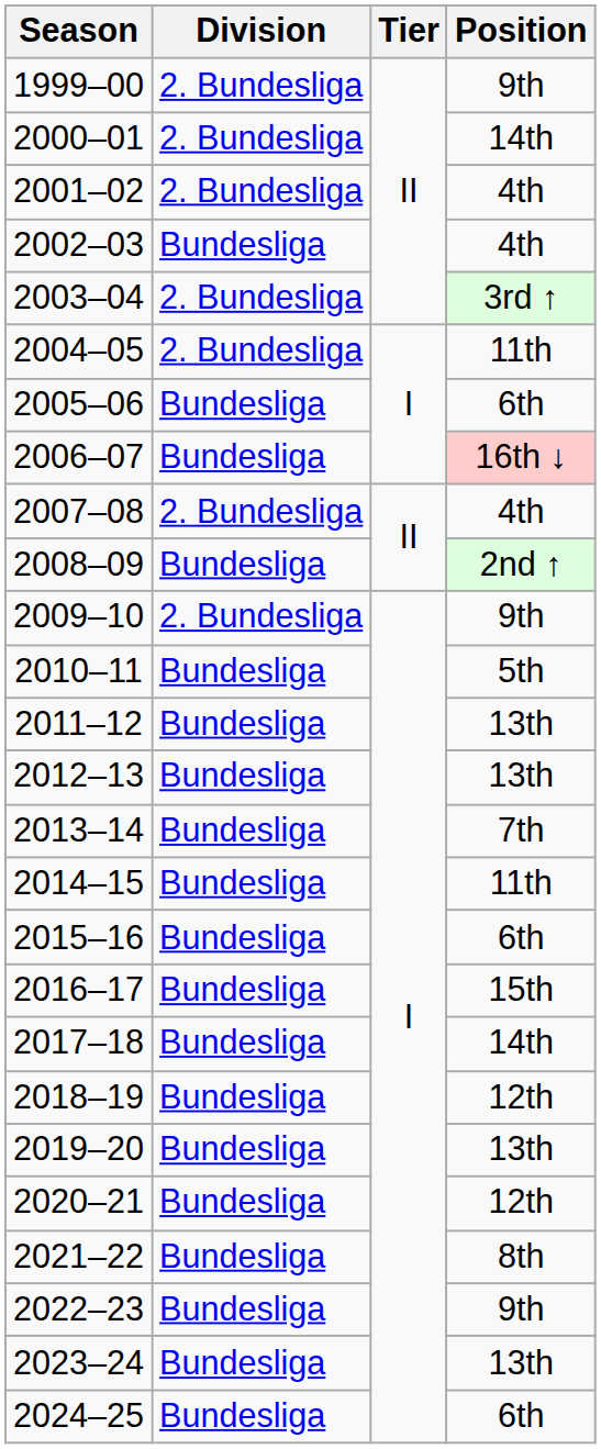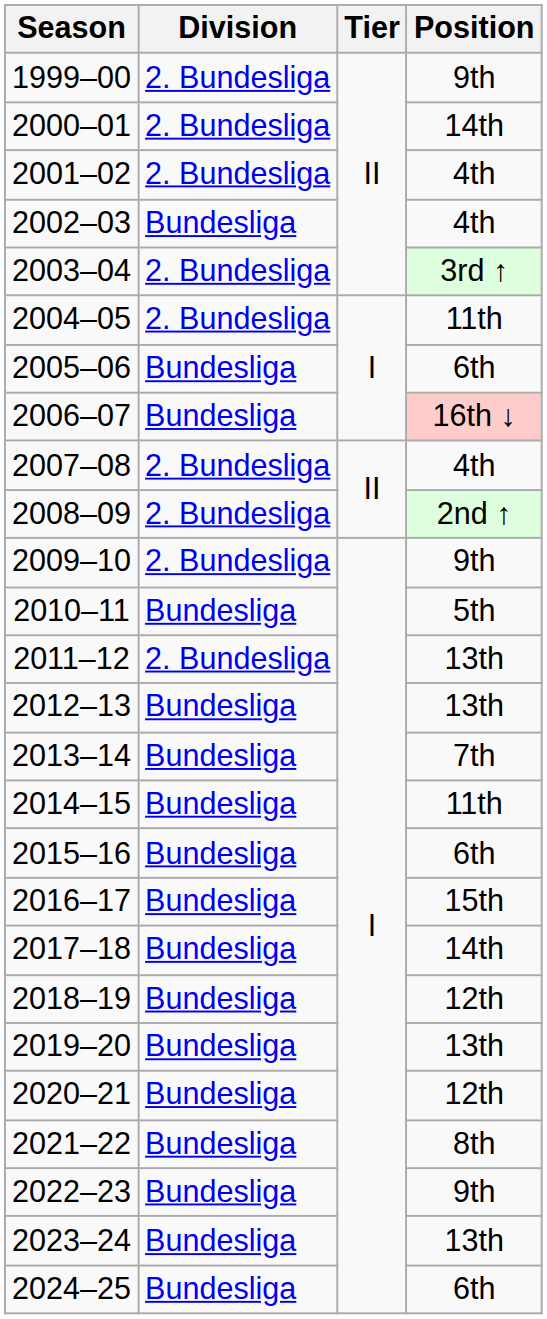 <table class="wikitable">
 <tr>
 <th>Season</th>
 <th>Division</th>
 <th>Tier</th>
 <th>Position</th>
 </tr>
 <tr style="text-align:center;">
 <td>1999–00</td>
 <td style="text-align:left;"><a href='#'>2. Bundesliga</a></td>
 <td rowspan=5>II</td>
 <td>9th</td>
 </tr>
 <tr style="text-align:center;">
 <td>2000–01</td>
 <td style="text-align:left;"><a href='#'>2. Bundesliga</a></td>
 <td>14th</td>
 </tr>
 <tr style="text-align:center;">
 <td>2001–02</td>
 <td style="text-align:left;"><a href='#'>2. Bundesliga</a></td>
 <td>4th</td>
 </tr>
 <tr style="text-align:center;">
 <td>2002–03</td>
 <td style="text-align:left;"><a href='#'>Bundesliga</a></td>
 <td>4th</td>
 </tr>
 <tr style="text-align:center;">
 <td>2003–04</td>
 <td style="text-align:left;"><a href='#'>2. Bundesliga</a></td>
 <td style="background:#ddffdd">3rd ↑</td>
 </tr>
 <tr style="text-align:center;">
 <td>2004–05</td>
 <td style="text-align:left;"><a href='#'>2. Bundesliga</a></td>
 <td rowspan=3>I</td>
 <td>11th</td>
 </tr>
 <tr style="text-align:center;">
 <td>2005–06</td>
 <td style="text-align:left;"><a href='#'>Bundesliga</a></td>
 <td>6th</td>
 </tr>
 <tr style="text-align:center;">
 <td>2006–07</td>
 <td style="text-align:left;"><a href='#'>Bundesliga</a></td>
 <td style="background:#ffcccc">16th ↓</td>
 </tr>
 <tr style="text-align:center;">
 <td>2007–08</td>
 <td style="text-align:left;"><a href='#'>2. Bundesliga</a></td>
 <td rowspan=2>II</td>
 <td>4th</td>
 </tr>
 <tr style="text-align:center;">
 <td>2008–09</td>
-<td style="text-align:left;"><a href='#'>Bundesliga</a></td>
+<td style="text-align:left;"><a href='#'>2. Bundesliga</a></td>
 <td style="background:#ddffdd">2nd ↑</td>
 </tr>
 <tr style="text-align:center;">
 <td>2009–10</td>
 <td style="text-align:left;"><a href='#'>2. Bundesliga</a></td>
 <td rowspan=16>I</td>
 <td>9th</td>
 </tr>
 <tr style="text-align:center;">
 <td>2010–11</td>
 <td style="text-align:left;"><a href='#'>Bundesliga</a></td>
 <td>5th</td>
 </tr>
 <tr style="text-align:center;">
 <td>2011–12</td>
-<td style="text-align:left;"><a href='#'>Bundesliga</a></td>
+<td style="text-align:left;"><a href='#'>2. Bundesliga</a></td>
 <td>13th</td>
 </tr>
 <tr style="text-align:center;">
 <td>2012–13</td>
 <td style="text-align:left;"><a href='#'>Bundesliga</a></td>
 <td>13th</td>
 </tr>
 <tr style="text-align:center;">
 <td>2013–14</td>
 <td style="text-align:left;"><a href='#'>Bundesliga</a></td>
 <td>7th</td>
 </tr>
 <tr style="text-align:center;">
 <td>2014–15</td>
 <td style="text-align:left;"><a href='#'>Bundesliga</a></td>
 <td>11th</td>
 </tr>
 <tr style="text-align:center;">
 <td>2015–16</td>
 <td style="text-align:left;"><a href='#'>Bundesliga</a></td>
 <td>6th</td>
 </tr>
 <tr style="text-align:center;">
 <td>2016–17</td>
 <td style="text-align:left;"><a href='#'>Bundesliga</a></td>
 <td>15th</td>
 </tr>
 <tr style="text-align:center;">
 <td>2017–18</td>
 <td style="text-align:left;"><a href='#'>Bundesliga</a></td>
 <td>14th</td>
 </tr>
 <tr style="text-align:center;">
 <td>2018–19</td>
 <td style="text-align:left;"><a href='#'>Bundesliga</a></td>
 <td>12th</td>
 </tr>
 <tr style="text-align:center;">
 <td>2019–20</td>
 <td style="text-align:left;"><a href='#'>Bundesliga</a></td>
 <td>13th</td>
 </tr>
 <tr style="text-align:center;">
 <td>2020–21</td>
 <td style="text-align:left;"><a href='#'>Bundesliga</a></td>
 <td>12th</td>
 </tr>
 <tr style="text-align:center;">
 <td>2021–22</td>
 <td style="text-align:left;"><a href='#'>Bundesliga</a></td>
 <td>8th</td>
 </tr>
 <tr style="text-align:center;">
 <td>2022–23</td>
 <td style="text-align:left;"><a href='#'>Bundesliga</a></td>
 <td>9th</td>
 </tr>
 <tr style="text-align:center;">
 <td>2023–24</td>
 <td style="text-align:left;"><a href='#'>Bundesliga</a></td>
 <td>13th</td>
 </tr>
 <tr style="text-align:center;">
 <td>2024–25</td>
 <td style="text-align:left;"><a href='#'>Bundesliga</a></td>
 <td>6th</td>
 </tr>
 </table>
